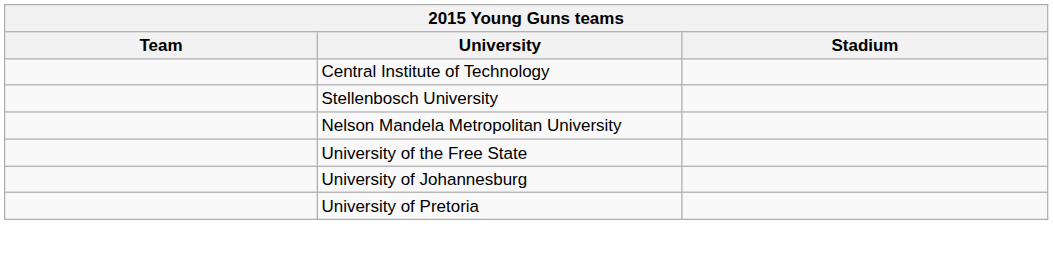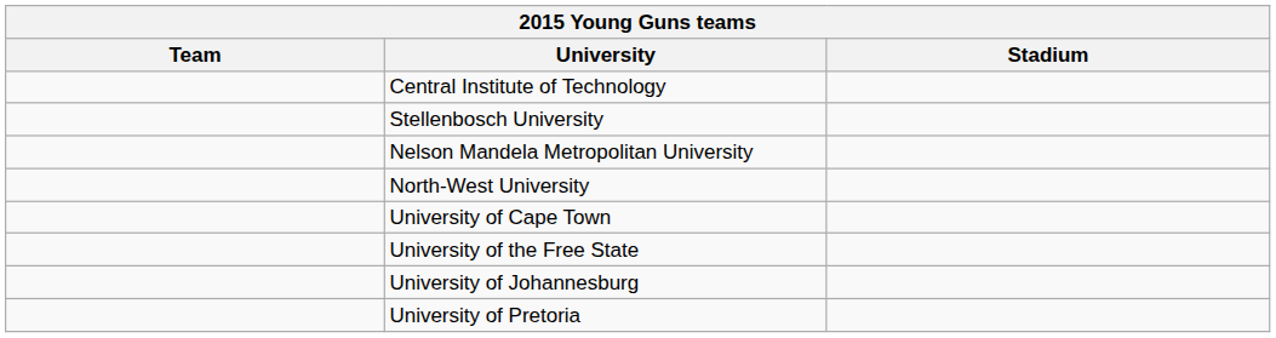 <table class="wikitable sortable" style="text-align:left; font-size:90%; width:70%">
 <tr>
 <th colspan=3>2015 Young Guns teams</th>
 </tr>
 <tr>
 <th style="width:30%;">Team</th>
 <th style="width:35%;">University</th>
 <th style="width:35%;">Stadium</th>
 </tr>
 <tr>
 <td></td>
 <td>Central Institute of Technology</td>
 <td></td>
 </tr>
 <tr>
 <td></td>
 <td>Stellenbosch University</td>
 <td></td>
 </tr>
 <tr>
 <td></td>
 <td>Nelson Mandela Metropolitan University</td>
 <td></td>
 </tr>
 <tr>
 <td></td>
+<td>North-West University</td>
+<td></td>
+</tr>
+<tr>
+<td></td>
+<td>University of Cape Town</td>
+<td></td>
+</tr>
+<tr>
+<td></td>
 <td>University of the Free State</td>
 <td></td>
 </tr>
 <tr>
 <td></td>
 <td>University of Johannesburg</td>
 <td></td>
 </tr>
 <tr>
 <td></td>
 <td>University of Pretoria</td>
 <td></td>
 </tr>
 </table>
